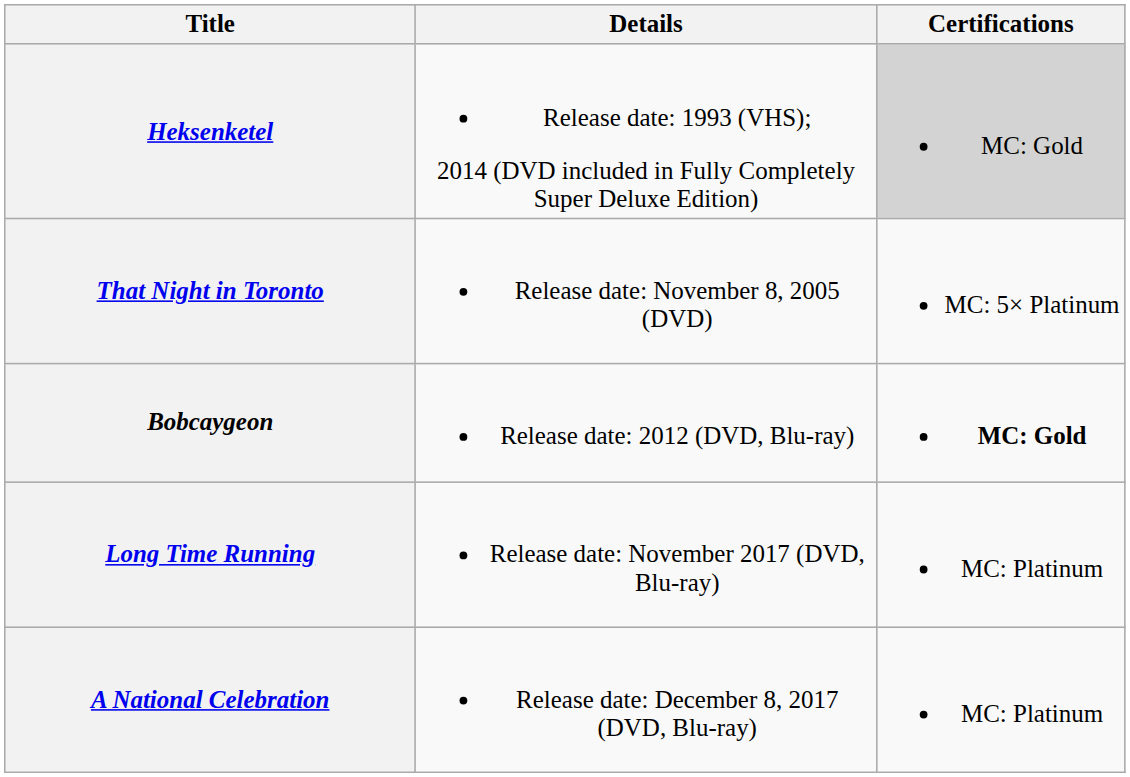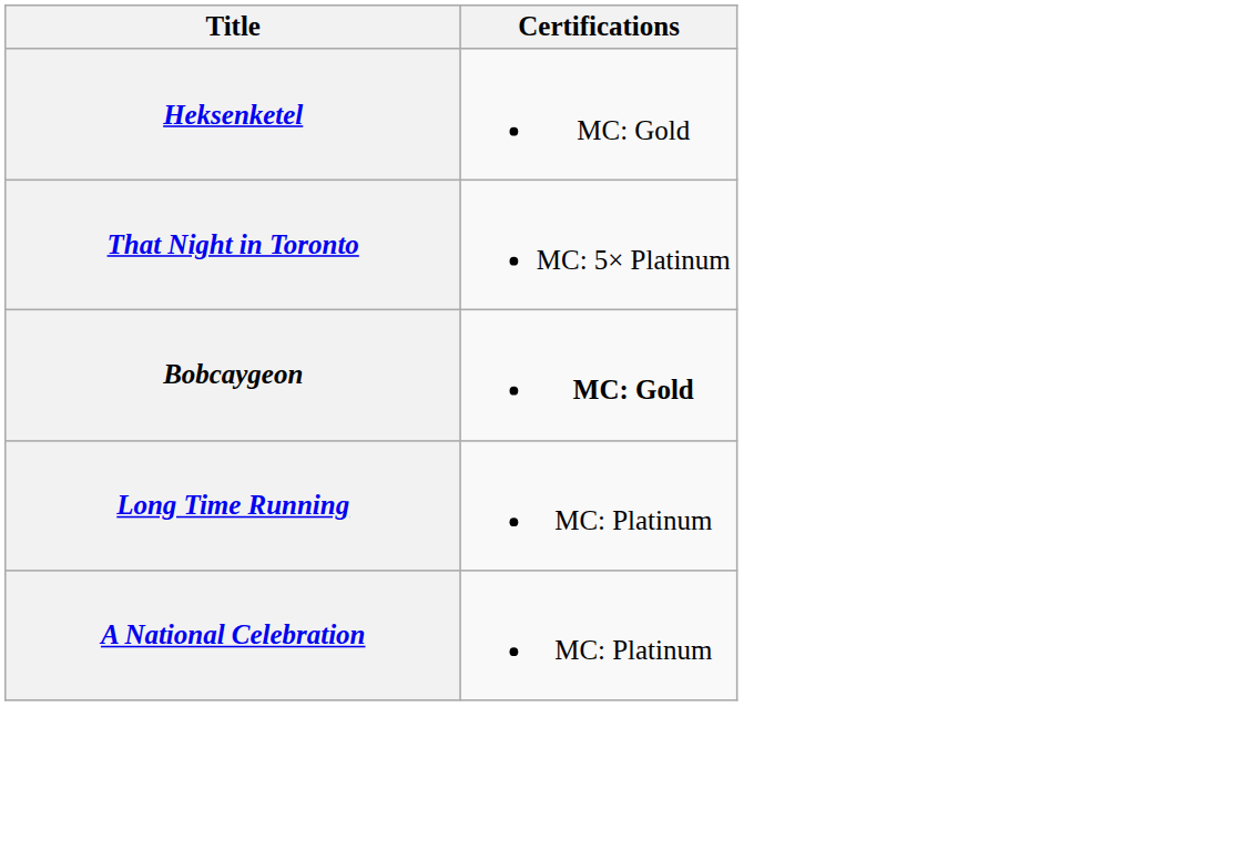 <table class="wikitable plainrowheaders" style="text-align:center;">
 <tr>
 <th style="width:16em;">Title</th>
-<th style="width:18em;">Details</th>
 <th>Certifications</th>
 </tr>
 <tr>
 <th scope="row"><em><a href='#'>Heksenketel</a></em></th>
-<td><br><ul><li>Release date: 1993 (VHS);</li></ul>2014 (DVD included in Fully Completely Super Deluxe Edition)</td>
-<td style="background: lightgrey;"><br><ul><li>MC: Gold</li></ul></td>
+<td><br><ul><li>MC: Gold</li></ul></td>
 </tr>
 <tr>
 <th scope="row"><em><a href='#'>That Night in Toronto</a></em></th>
-<td><br><ul><li>Release date: November 8, 2005 (DVD)</li></ul></td>
 <td><br><ul><li>MC: 5× Platinum</li></ul></td>
 </tr>
 <tr>
 <th scope="row"><em>Bobcaygeon</em></th>
-<td><br><ul><li>Release date: 2012 (DVD, Blu-ray)</li></ul></td>
 <td><strong><br><ul><li>MC: Gold</li></ul></strong></td>
 </tr>
 <tr>
 <th scope="row"><em><a href='#'>Long Time Running</a></em></th>
-<td><br><ul><li>Release date: November 2017 (DVD, Blu-ray)</li></ul></td>
 <td><br><ul><li>MC: Platinum</li></ul></td>
 </tr>
 <tr>
 <th scope="row"><em><a href='#'>A National Celebration</a></em></th>
-<td><br><ul><li>Release date: December 8, 2017 (DVD, Blu-ray)</li></ul></td>
 <td><br><ul><li>MC: Platinum</li></ul></td>
 </tr>
 </table>
